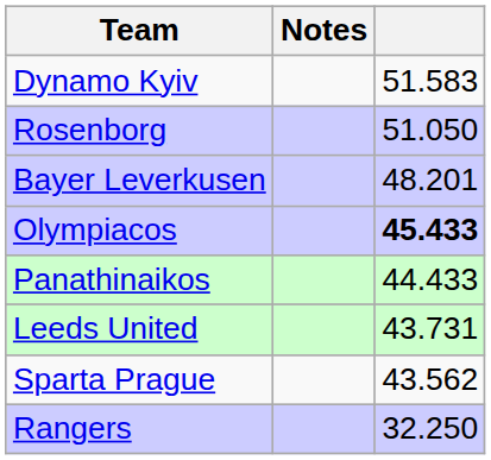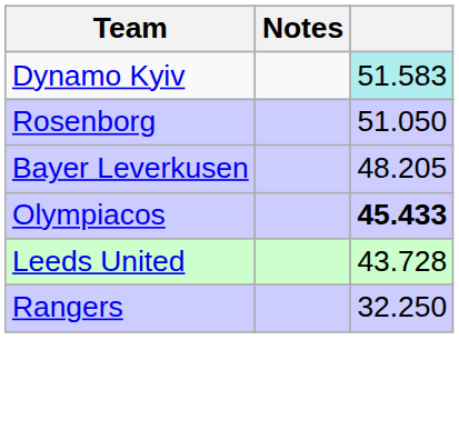 <table class="wikitable" style="float:left; margin-right:1em">
 <tr>
 <th>Team</th>
 <th>Notes</th>
 <th></th>
 </tr>
 <tr>
 <td> <a href='#'>Dynamo Kyiv</a></td>
 <td></td>
-<td align=right>51.583</td>
+<td align=right style="background: paleturquoise;">51.583</td>
 </tr>
 <tr bgcolor=#ccccff>
 <td> <a href='#'>Rosenborg</a></td>
 <td></td>
 <td align=right>51.050</td>
 </tr>
 <tr bgcolor=#ccccff>
 <td> <a href='#'>Bayer Leverkusen</a></td>
 <td></td>
-<td align=right>48.201</td>
+<td align=right>48.205</td>
 </tr>
 <tr bgcolor=#ccccff>
 <td> <a href='#'>Olympiacos</a></td>
 <td></td>
 <td align=right><strong>45.433</strong></td>
 </tr>
 <tr bgcolor=#ccffcc>
-<td> <a href='#'>Panathinaikos</a></td>
-<td></td>
-<td align=right>44.433</td>
-</tr>
-<tr bgcolor=#ccffcc>
 <td> <a href='#'>Leeds United</a></td>
 <td></td>
-<td align=right>43.731</td>
-</tr>
-<tr>
-<td> <a href='#'>Sparta Prague</a></td>
-<td></td>
-<td align=right>43.562</td>
+<td align=right>43.728</td>
 </tr>
 <tr bgcolor=#ccccff>
 <td> <a href='#'>Rangers</a></td>
 <td></td>
 <td align=right>32.250</td>
 </tr>
 </table>
